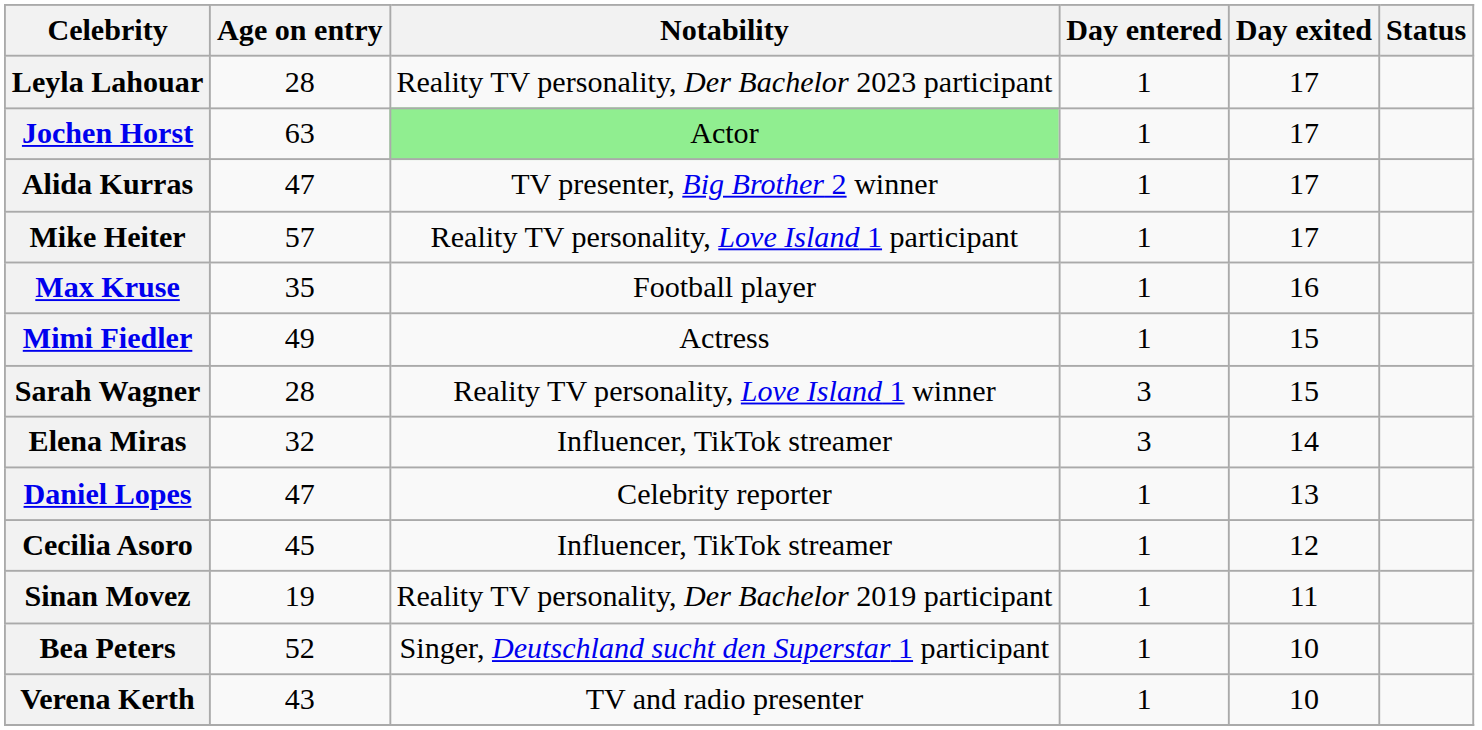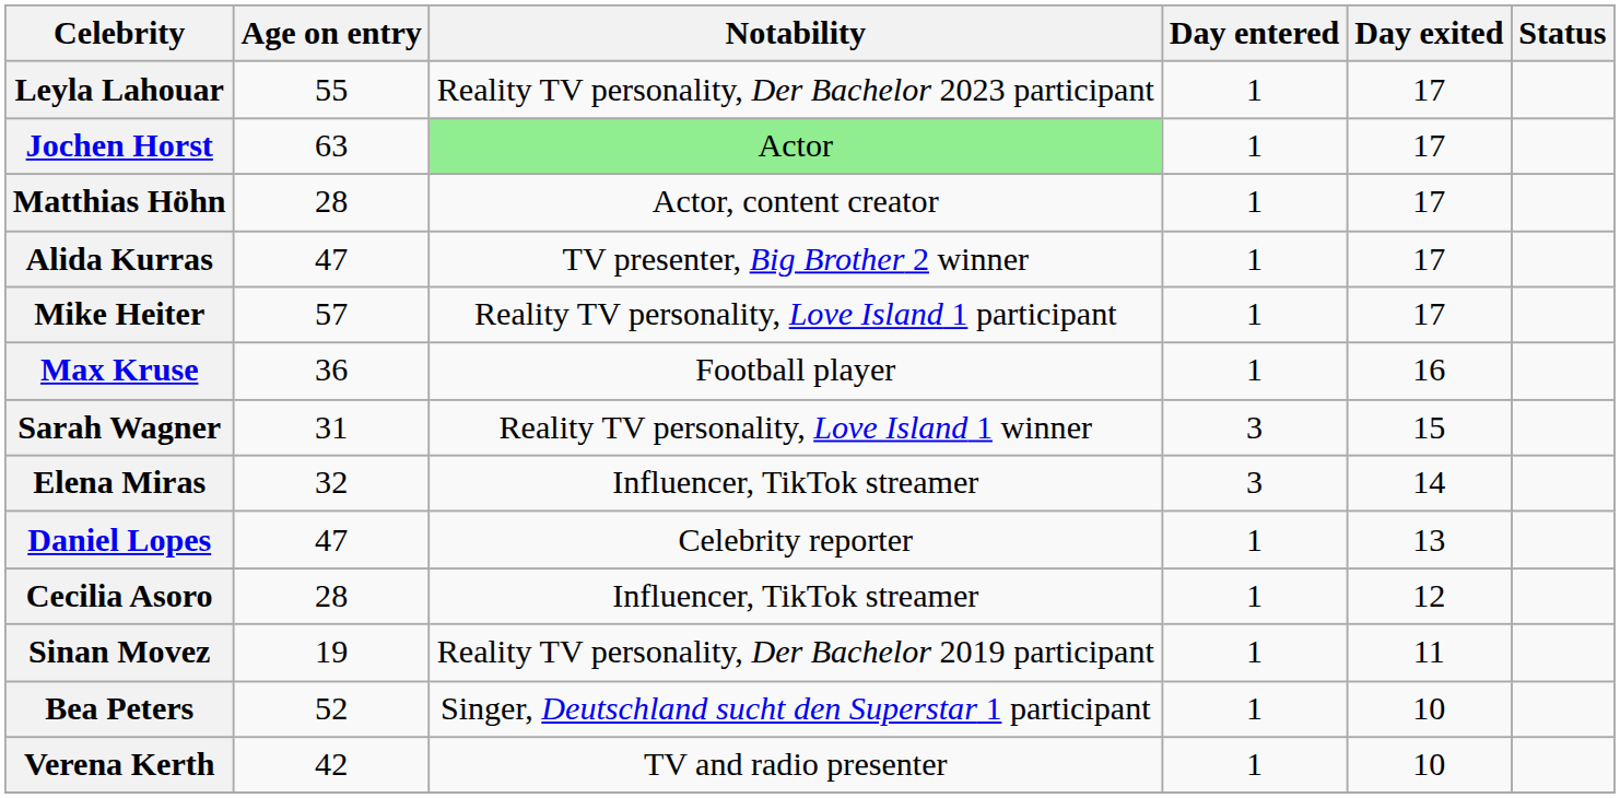 <table class="wikitable sortable" style="text-align:center; line-height:20px; width:auto;">
 <tr>
 <th scope="col">Celebrity</th>
 <th scope="col">Age on entry</th>
 <th scope="col">Notability</th>
 <th scope="col">Day entered</th>
 <th scope="col">Day exited</th>
 <th scope="col">Status</th>
 </tr>
 <tr>
 <th>Leyla Lahouar</th>
-<td>28</td>
+<td>55</td>
 <td>Reality TV personality, <em>Der Bachelor</em> 2023 participant</td>
 <td>1</td>
 <td>17</td>
 <td></td>
 </tr>
 <tr>
 <th><a href='#'>Jochen Horst</a></th>
 <td>63</td>
 <td style="background: lightgreen;">Actor</td>
+<td>1</td>
+<td>17</td>
+<td></td>
+</tr>
+<tr>
+<th>Matthias Höhn</th>
+<td>28</td>
+<td>Actor, content creator</td>
 <td>1</td>
 <td>17</td>
 <td></td>
 </tr>
 <tr>
 <th>Alida Kurras</th>
 <td>47</td>
 <td>TV presenter, <a href='#'><em>Big Brother</em> 2</a> winner</td>
 <td>1</td>
 <td>17</td>
 <td></td>
 </tr>
 <tr>
 <th>Mike Heiter</th>
 <td>57</td>
 <td>Reality TV personality, <a href='#'><em>Love Island</em> 1</a> participant</td>
 <td>1</td>
 <td>17</td>
 <td></td>
 </tr>
 <tr>
 <th><a href='#'>Max Kruse</a></th>
-<td>35</td>
+<td>36</td>
 <td>Football player</td>
 <td>1</td>
 <td>16</td>
 <td></td>
 </tr>
 <tr>
-<th><a href='#'>Mimi Fiedler</a></th>
-<td>49</td>
-<td>Actress</td>
-<td>1</td>
-<td>15</td>
-<td></td>
-</tr>
-<tr>
 <th>Sarah Wagner</th>
-<td>28</td>
+<td>31</td>
 <td>Reality TV personality, <a href='#'><em>Love Island</em> 1</a> winner</td>
 <td>3</td>
 <td>15</td>
 <td></td>
 </tr>
 <tr>
 <th>Elena Miras</th>
 <td>32</td>
 <td>Influencer, TikTok streamer</td>
 <td>3</td>
 <td>14</td>
 <td></td>
 </tr>
 <tr>
 <th><a href='#'>Daniel Lopes</a></th>
 <td>47</td>
 <td>Celebrity reporter</td>
 <td>1</td>
 <td>13</td>
 <td></td>
 </tr>
 <tr>
 <th>Cecilia Asoro</th>
-<td>45</td>
+<td>28</td>
 <td>Influencer, TikTok streamer</td>
 <td>1</td>
 <td>12</td>
 <td></td>
 </tr>
 <tr>
 <th>Sinan Movez</th>
 <td>19</td>
 <td>Reality TV personality, <em>Der Bachelor</em> 2019 participant</td>
 <td>1</td>
 <td>11</td>
 <td></td>
 </tr>
 <tr>
 <th>Bea Peters</th>
 <td>52</td>
 <td>Singer, <a href='#'><em>Deutschland sucht den Superstar</em> 1</a> participant</td>
 <td>1</td>
 <td>10</td>
 <td></td>
 </tr>
 <tr>
 <th>Verena Kerth</th>
-<td>43</td>
+<td>42</td>
 <td>TV and radio presenter</td>
 <td>1</td>
 <td>10</td>
 <td></td>
 </tr>
 <tr>
 </tr>
 </table>
